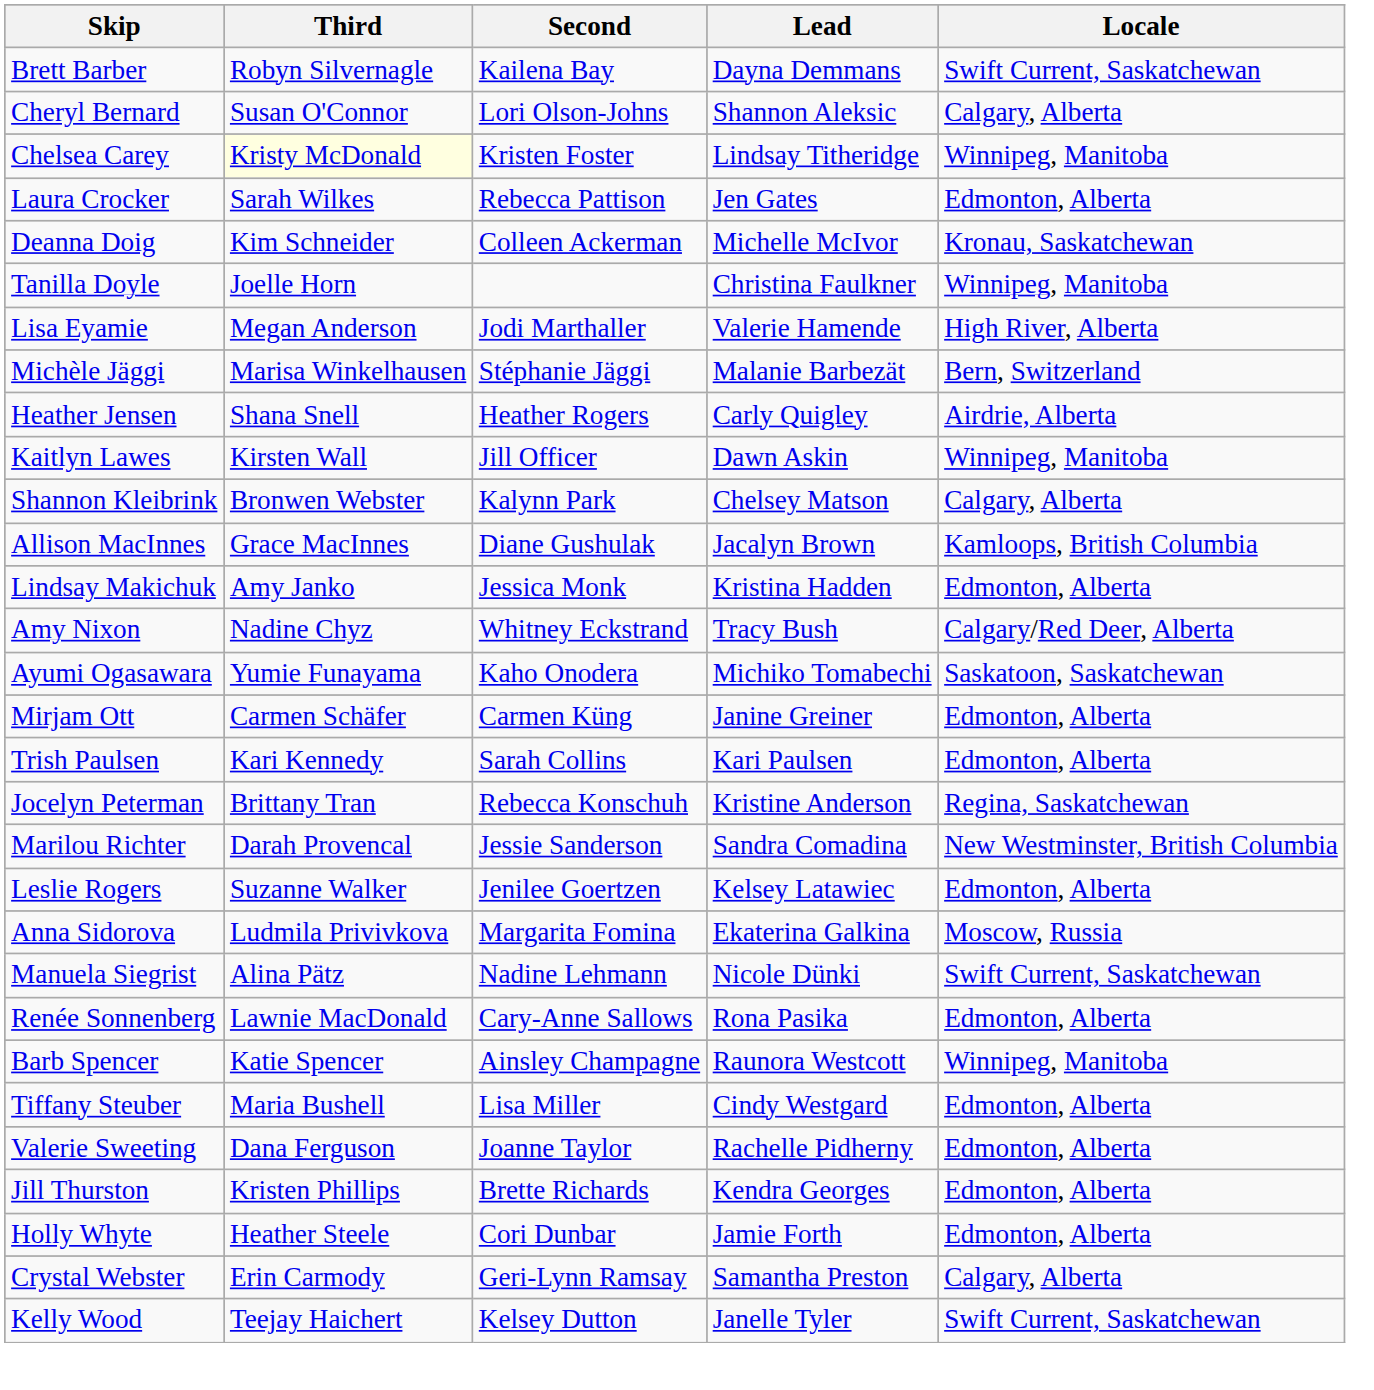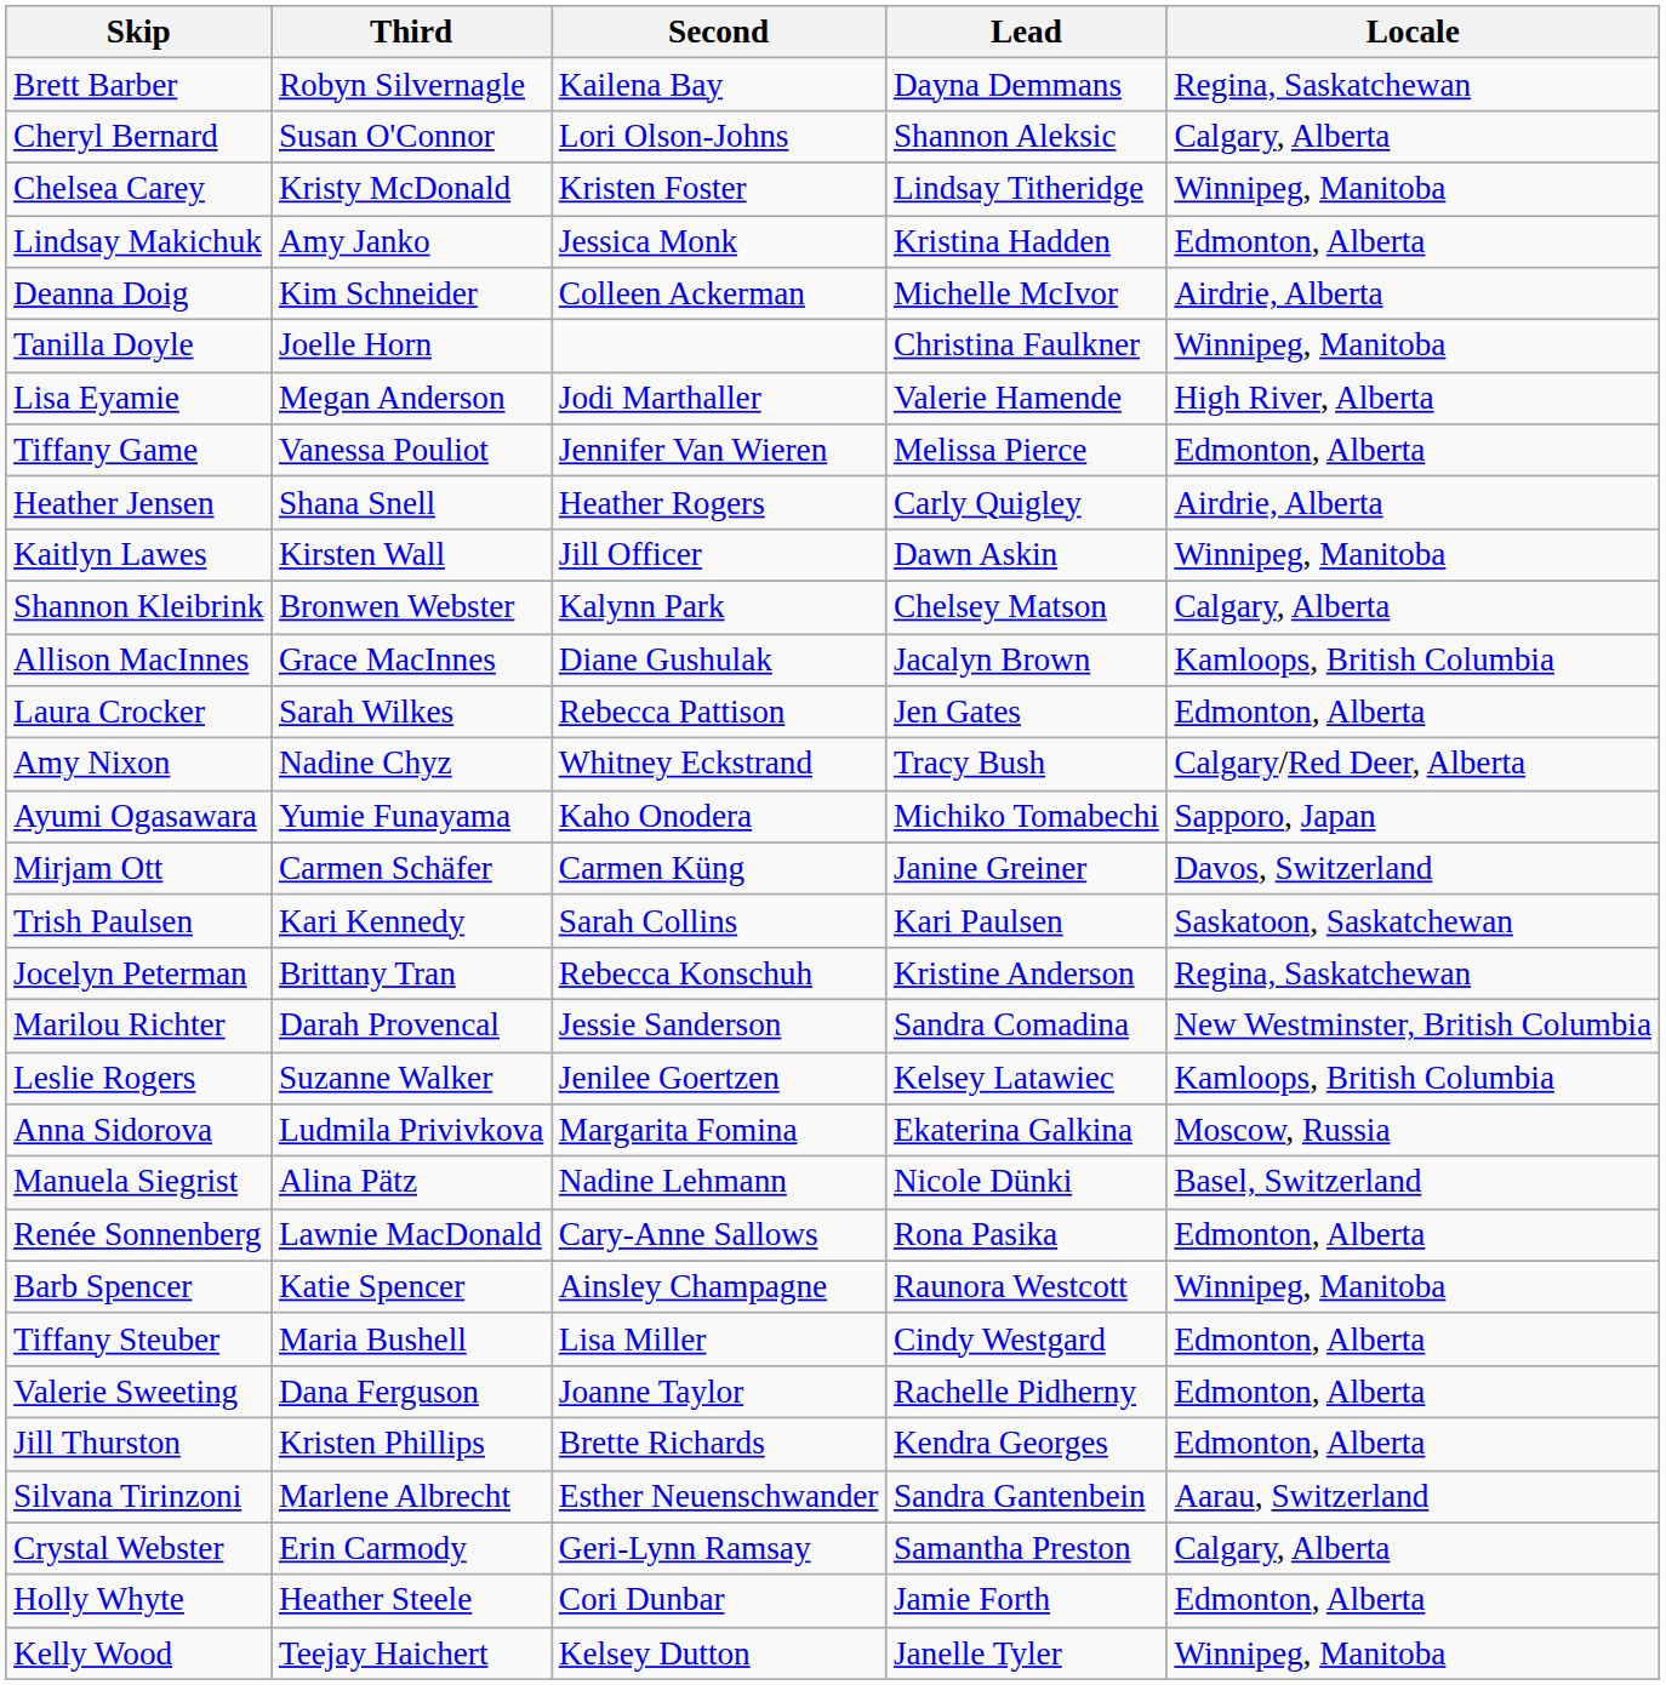 <table class=wikitable>
 <tr>
 <th>Skip</th>
 <th>Third</th>
 <th>Second</th>
 <th>Lead</th>
 <th>Locale</th>
 </tr>
 <tr>
 <td><a href='#'>Brett Barber</a></td>
 <td><a href='#'>Robyn Silvernagle</a></td>
 <td><a href='#'>Kailena Bay</a></td>
 <td><a href='#'>Dayna Demmans</a></td>
-<td> <a href='#'>Swift Current, Saskatchewan</a></td>
+<td> <a href='#'>Regina, Saskatchewan</a></td>
 </tr>
 <tr>
 <td><a href='#'>Cheryl Bernard</a></td>
 <td><a href='#'>Susan O'Connor</a></td>
 <td><a href='#'>Lori Olson-Johns</a></td>
 <td><a href='#'>Shannon Aleksic</a></td>
 <td> <a href='#'>Calgary</a>, <a href='#'>Alberta</a></td>
 </tr>
 <tr>
 <td><a href='#'>Chelsea Carey</a></td>
-<td style="background: lightyellow;"><a href='#'>Kristy McDonald</a></td>
+<td><a href='#'>Kristy McDonald</a></td>
 <td><a href='#'>Kristen Foster</a></td>
 <td><a href='#'>Lindsay Titheridge</a></td>
 <td> <a href='#'>Winnipeg</a>, <a href='#'>Manitoba</a></td>
 </tr>
 <tr>
-<td><a href='#'>Laura Crocker</a></td>
-<td><a href='#'>Sarah Wilkes</a></td>
-<td><a href='#'>Rebecca Pattison</a></td>
-<td><a href='#'>Jen Gates</a></td>
+<td><a href='#'>Lindsay Makichuk</a></td>
+<td><a href='#'>Amy Janko</a></td>
+<td><a href='#'>Jessica Monk</a></td>
+<td><a href='#'>Kristina Hadden</a></td>
 <td> <a href='#'>Edmonton</a>, <a href='#'>Alberta</a></td>
 </tr>
 <tr>
 <td><a href='#'>Deanna Doig</a></td>
 <td><a href='#'>Kim Schneider</a></td>
 <td><a href='#'>Colleen Ackerman</a></td>
 <td><a href='#'>Michelle McIvor</a></td>
-<td> <a href='#'>Kronau, Saskatchewan</a></td>
+<td> <a href='#'>Airdrie, Alberta</a></td>
 </tr>
 <tr>
 <td><a href='#'>Tanilla Doyle</a></td>
 <td><a href='#'>Joelle Horn</a></td>
 <td></td>
 <td><a href='#'>Christina Faulkner</a></td>
 <td> <a href='#'>Winnipeg</a>, <a href='#'>Manitoba</a></td>
 </tr>
 <tr>
 <td><a href='#'>Lisa Eyamie</a></td>
 <td><a href='#'>Megan Anderson</a></td>
 <td><a href='#'>Jodi Marthaller</a></td>
 <td><a href='#'>Valerie Hamende</a></td>
 <td> <a href='#'>High River</a>, <a href='#'>Alberta</a></td>
 </tr>
 <tr>
-<td><a href='#'>Michèle Jäggi</a></td>
-<td><a href='#'>Marisa Winkelhausen</a></td>
-<td><a href='#'>Stéphanie Jäggi</a></td>
-<td><a href='#'>Malanie Barbezät</a></td>
-<td> <a href='#'>Bern</a>, <a href='#'>Switzerland</a></td>
+<td><a href='#'>Tiffany Game</a></td>
+<td><a href='#'>Vanessa Pouliot</a></td>
+<td><a href='#'>Jennifer Van Wieren</a></td>
+<td><a href='#'>Melissa Pierce</a></td>
+<td> <a href='#'>Edmonton</a>, <a href='#'>Alberta</a></td>
 </tr>
 <tr>
 <td><a href='#'>Heather Jensen</a></td>
 <td><a href='#'>Shana Snell</a></td>
 <td><a href='#'>Heather Rogers</a></td>
 <td><a href='#'>Carly Quigley</a></td>
 <td> <a href='#'>Airdrie, Alberta</a></td>
 </tr>
 <tr>
 <td><a href='#'>Kaitlyn Lawes</a></td>
 <td><a href='#'>Kirsten Wall</a></td>
 <td><a href='#'>Jill Officer</a></td>
 <td><a href='#'>Dawn Askin</a></td>
 <td> <a href='#'>Winnipeg</a>, <a href='#'>Manitoba</a></td>
 </tr>
 <tr>
 <td><a href='#'>Shannon Kleibrink</a></td>
 <td><a href='#'>Bronwen Webster</a></td>
 <td><a href='#'>Kalynn Park</a></td>
 <td><a href='#'>Chelsey Matson</a></td>
 <td> <a href='#'>Calgary</a>, <a href='#'>Alberta</a></td>
 </tr>
 <tr>
 <td><a href='#'>Allison MacInnes</a></td>
 <td><a href='#'>Grace MacInnes</a></td>
 <td><a href='#'>Diane Gushulak</a></td>
 <td><a href='#'>Jacalyn Brown</a></td>
 <td> <a href='#'>Kamloops</a>, <a href='#'>British Columbia</a></td>
 </tr>
 <tr>
-<td><a href='#'>Lindsay Makichuk</a></td>
-<td><a href='#'>Amy Janko</a></td>
-<td><a href='#'>Jessica Monk</a></td>
-<td><a href='#'>Kristina Hadden</a></td>
+<td><a href='#'>Laura Crocker</a></td>
+<td><a href='#'>Sarah Wilkes</a></td>
+<td><a href='#'>Rebecca Pattison</a></td>
+<td><a href='#'>Jen Gates</a></td>
 <td> <a href='#'>Edmonton</a>, <a href='#'>Alberta</a></td>
 </tr>
 <tr>
 <td><a href='#'>Amy Nixon</a></td>
 <td><a href='#'>Nadine Chyz</a></td>
 <td><a href='#'>Whitney Eckstrand</a></td>
 <td><a href='#'>Tracy Bush</a></td>
 <td> <a href='#'>Calgary</a>/<a href='#'>Red Deer</a>, <a href='#'>Alberta</a></td>
 </tr>
 <tr>
 <td><a href='#'>Ayumi Ogasawara</a></td>
 <td><a href='#'>Yumie Funayama</a></td>
 <td><a href='#'>Kaho Onodera</a></td>
 <td><a href='#'>Michiko Tomabechi</a></td>
-<td> <a href='#'>Saskatoon</a>, <a href='#'>Saskatchewan</a></td>
+<td> <a href='#'>Sapporo</a>, <a href='#'>Japan</a></td>
 </tr>
 <tr>
 <td><a href='#'>Mirjam Ott</a></td>
 <td><a href='#'>Carmen Schäfer</a></td>
 <td><a href='#'>Carmen Küng</a></td>
 <td><a href='#'>Janine Greiner</a></td>
-<td> <a href='#'>Edmonton</a>, <a href='#'>Alberta</a></td>
+<td> <a href='#'>Davos</a>, <a href='#'>Switzerland</a></td>
 </tr>
 <tr>
 <td><a href='#'>Trish Paulsen</a></td>
 <td><a href='#'>Kari Kennedy</a></td>
 <td><a href='#'>Sarah Collins</a></td>
 <td><a href='#'>Kari Paulsen</a></td>
-<td> <a href='#'>Edmonton</a>, <a href='#'>Alberta</a></td>
+<td> <a href='#'>Saskatoon</a>, <a href='#'>Saskatchewan</a></td>
 </tr>
 <tr>
 <td><a href='#'>Jocelyn Peterman</a></td>
 <td><a href='#'>Brittany Tran</a></td>
 <td><a href='#'>Rebecca Konschuh</a></td>
 <td><a href='#'>Kristine Anderson</a></td>
 <td> <a href='#'>Regina, Saskatchewan</a></td>
 </tr>
 <tr>
 <td><a href='#'>Marilou Richter</a></td>
 <td><a href='#'>Darah Provencal</a></td>
 <td><a href='#'>Jessie Sanderson</a></td>
 <td><a href='#'>Sandra Comadina</a></td>
 <td> <a href='#'>New Westminster, British Columbia</a></td>
 </tr>
 <tr>
 <td><a href='#'>Leslie Rogers</a></td>
 <td><a href='#'>Suzanne Walker</a></td>
 <td><a href='#'>Jenilee Goertzen</a></td>
 <td><a href='#'>Kelsey Latawiec</a></td>
-<td> <a href='#'>Edmonton</a>, <a href='#'>Alberta</a></td>
+<td> <a href='#'>Kamloops</a>, <a href='#'>British Columbia</a></td>
 </tr>
 <tr>
 <td><a href='#'>Anna Sidorova</a></td>
 <td><a href='#'>Ludmila Privivkova</a></td>
 <td><a href='#'>Margarita Fomina</a></td>
 <td><a href='#'>Ekaterina Galkina</a></td>
 <td> <a href='#'>Moscow</a>, <a href='#'>Russia</a></td>
 </tr>
 <tr>
 <td><a href='#'>Manuela Siegrist</a></td>
 <td><a href='#'>Alina Pätz</a></td>
 <td><a href='#'>Nadine Lehmann</a></td>
 <td><a href='#'>Nicole Dünki</a></td>
-<td> <a href='#'>Swift Current, Saskatchewan</a></td>
+<td> <a href='#'>Basel, Switzerland</a></td>
 </tr>
 <tr>
 <td><a href='#'>Renée Sonnenberg</a></td>
 <td><a href='#'>Lawnie MacDonald</a></td>
 <td><a href='#'>Cary-Anne Sallows</a></td>
 <td><a href='#'>Rona Pasika</a></td>
 <td> <a href='#'>Edmonton</a>, <a href='#'>Alberta</a></td>
 </tr>
 <tr>
 <td><a href='#'>Barb Spencer</a></td>
 <td><a href='#'>Katie Spencer</a></td>
 <td><a href='#'>Ainsley Champagne</a></td>
 <td><a href='#'>Raunora Westcott</a></td>
 <td> <a href='#'>Winnipeg</a>, <a href='#'>Manitoba</a></td>
 </tr>
 <tr>
 <td><a href='#'>Tiffany Steuber</a></td>
 <td><a href='#'>Maria Bushell</a></td>
 <td><a href='#'>Lisa Miller</a></td>
 <td><a href='#'>Cindy Westgard</a></td>
 <td> <a href='#'>Edmonton</a>, <a href='#'>Alberta</a></td>
 </tr>
 <tr>
 <td><a href='#'>Valerie Sweeting</a></td>
 <td><a href='#'>Dana Ferguson</a></td>
 <td><a href='#'>Joanne Taylor</a></td>
 <td><a href='#'>Rachelle Pidherny</a></td>
 <td> <a href='#'>Edmonton</a>, <a href='#'>Alberta</a></td>
 </tr>
 <tr>
 <td><a href='#'>Jill Thurston</a></td>
 <td><a href='#'>Kristen Phillips</a></td>
 <td><a href='#'>Brette Richards</a></td>
 <td><a href='#'>Kendra Georges</a></td>
 <td> <a href='#'>Edmonton</a>, <a href='#'>Alberta</a></td>
 </tr>
 <tr>
-<td><a href='#'>Holly Whyte</a></td>
-<td><a href='#'>Heather Steele</a></td>
-<td><a href='#'>Cori Dunbar</a></td>
-<td><a href='#'>Jamie Forth</a></td>
-<td> <a href='#'>Edmonton</a>, <a href='#'>Alberta</a></td>
+<td><a href='#'>Silvana Tirinzoni</a></td>
+<td><a href='#'>Marlene Albrecht</a></td>
+<td><a href='#'>Esther Neuenschwander</a></td>
+<td><a href='#'>Sandra Gantenbein</a></td>
+<td> <a href='#'>Aarau</a>, <a href='#'>Switzerland</a></td>
 </tr>
 <tr>
 <td><a href='#'>Crystal Webster</a></td>
 <td><a href='#'>Erin Carmody</a></td>
 <td><a href='#'>Geri-Lynn Ramsay</a></td>
 <td><a href='#'>Samantha Preston</a></td>
 <td> <a href='#'>Calgary</a>, <a href='#'>Alberta</a></td>
 </tr>
 <tr>
+<td><a href='#'>Holly Whyte</a></td>
+<td><a href='#'>Heather Steele</a></td>
+<td><a href='#'>Cori Dunbar</a></td>
+<td><a href='#'>Jamie Forth</a></td>
+<td> <a href='#'>Edmonton</a>, <a href='#'>Alberta</a></td>
+</tr>
+<tr>
 <td><a href='#'>Kelly Wood</a></td>
 <td><a href='#'>Teejay Haichert</a></td>
 <td><a href='#'>Kelsey Dutton</a></td>
 <td><a href='#'>Janelle Tyler</a></td>
-<td> <a href='#'>Swift Current, Saskatchewan</a></td>
+<td> <a href='#'>Winnipeg</a>, <a href='#'>Manitoba</a></td>
 </tr>
 </table>
